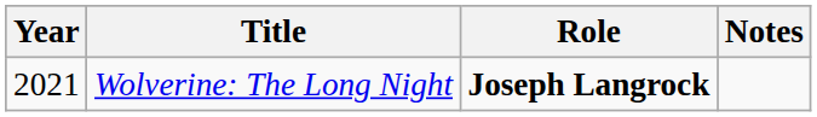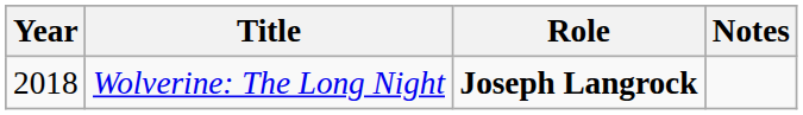 <table class="wikitable sortable">
 <tr>
 <th>Year</th>
 <th>Title</th>
 <th>Role</th>
 <th class="unsortable">Notes</th>
 </tr>
 <tr>
-<td>2021</td>
+<td>2018</td>
 <td><em><a href='#'>Wolverine: The Long Night</a></em></td>
 <td><strong>Joseph Langrock</strong></td>
 <td></td>
 </tr>
 </table>
